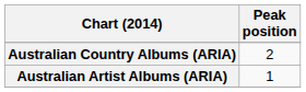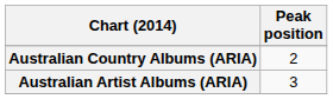 <table class="wikitable sortable plainrowheaders" style="text-align:center">
 <tr>
 <th scope="col">Chart (2014)</th>
 <th scope="col">Peak<br> position</th>
 </tr>
 <tr>
 </tr>
 <tr>
 <th scope="row">Australian Country Albums (ARIA)</th>
 <td>2</td>
 </tr>
 <tr>
 <th scope="row">Australian Artist Albums (ARIA)</th>
-<td>1</td>
+<td>3</td>
 </tr>
 <tr>
 </tr>
 </table>
